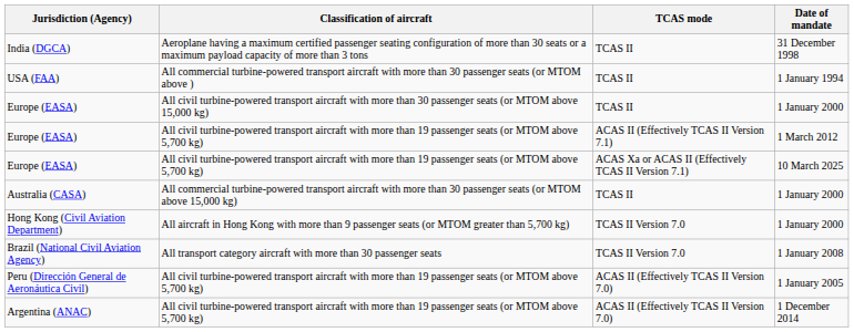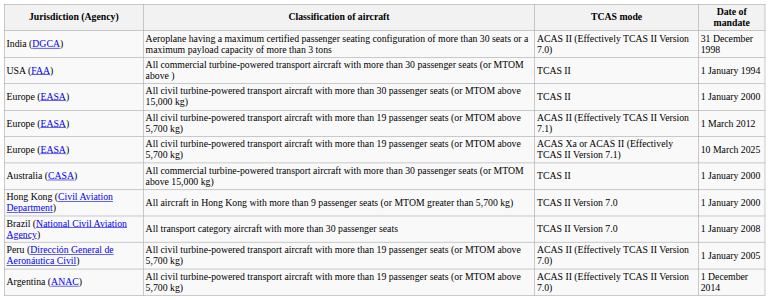 <table class="wikitable">
 <tr>
 <th>Jurisdiction (Agency)</th>
 <th>Classification of aircraft</th>
 <th>TCAS mode</th>
 <th>Date of mandate</th>
 </tr>
 <tr>
 <td>India (<a href='#'>DGCA</a>)</td>
 <td>Aeroplane having a maximum certified passenger seating configuration of more than 30 seats or a maximum payload capacity of more than 3 tons</td>
-<td>TCAS II</td>
+<td>ACAS II (Effectively TCAS II Version 7.0)</td>
 <td>31 December 1998</td>
 </tr>
 <tr>
 <td>USA (<a href='#'>FAA</a>)</td>
 <td>All commercial turbine-powered transport aircraft with more than 30 passenger seats (or MTOM above )</td>
 <td>TCAS II</td>
 <td>1 January 1994</td>
 </tr>
 <tr>
 <td>Europe (<a href='#'>EASA</a>)</td>
 <td>All civil turbine-powered transport aircraft with more than 30 passenger seats (or MTOM above 15,000 kg)</td>
 <td>TCAS II</td>
 <td>1 January 2000</td>
 </tr>
 <tr>
 <td>Europe (<a href='#'>EASA</a>)</td>
 <td>All civil turbine-powered transport aircraft with more than 19 passenger seats (or MTOM above 5,700 kg)</td>
 <td>ACAS II (Effectively TCAS II Version 7.1)</td>
 <td>1 March 2012</td>
 </tr>
 <tr>
 <td>Europe (<a href='#'>EASA</a>)</td>
 <td>All civil turbine-powered transport aircraft with more than 19 passenger seats (or MTOM above 5,700 kg)</td>
 <td>ACAS Xa or ACAS II (Effectively TCAS II Version 7.1)</td>
 <td>10 March 2025</td>
 </tr>
 <tr>
 <td>Australia (<a href='#'>CASA</a>)</td>
 <td>All commercial turbine-powered transport aircraft with more than 30 passenger seats (or MTOM above 15,000 kg)</td>
 <td>TCAS II</td>
 <td>1 January 2000</td>
 </tr>
 <tr>
 <td>Hong Kong (<a href='#'>Civil Aviation Department</a>)</td>
 <td>All aircraft in Hong Kong with more than 9 passenger seats (or MTOM greater than 5,700 kg)</td>
 <td>TCAS II Version 7.0</td>
 <td>1 January 2000</td>
 </tr>
 <tr>
 <td>Brazil (<a href='#'>National Civil Aviation Agency</a>)</td>
 <td>All transport category aircraft with more than 30 passenger seats</td>
 <td>TCAS II Version 7.0</td>
 <td>1 January 2008</td>
 </tr>
 <tr>
 <td>Peru (<a href='#'>Dirección General de Aeronáutica Civil</a>)</td>
 <td>All civil turbine-powered transport aircraft with more than 19 passenger seats (or MTOM above 5,700 kg)</td>
 <td>ACAS II (Effectively TCAS II Version 7.0)</td>
 <td>1 January 2005</td>
 </tr>
 <tr>
 <td>Argentina (<a href='#'>ANAC</a>)</td>
 <td>All civil turbine-powered transport aircraft with more than 19 passenger seats (or MTOM above 5,700 kg)</td>
 <td>ACAS II (Effectively TCAS II Version 7.0)</td>
 <td>1 December 2014</td>
 </tr>
 </table>
